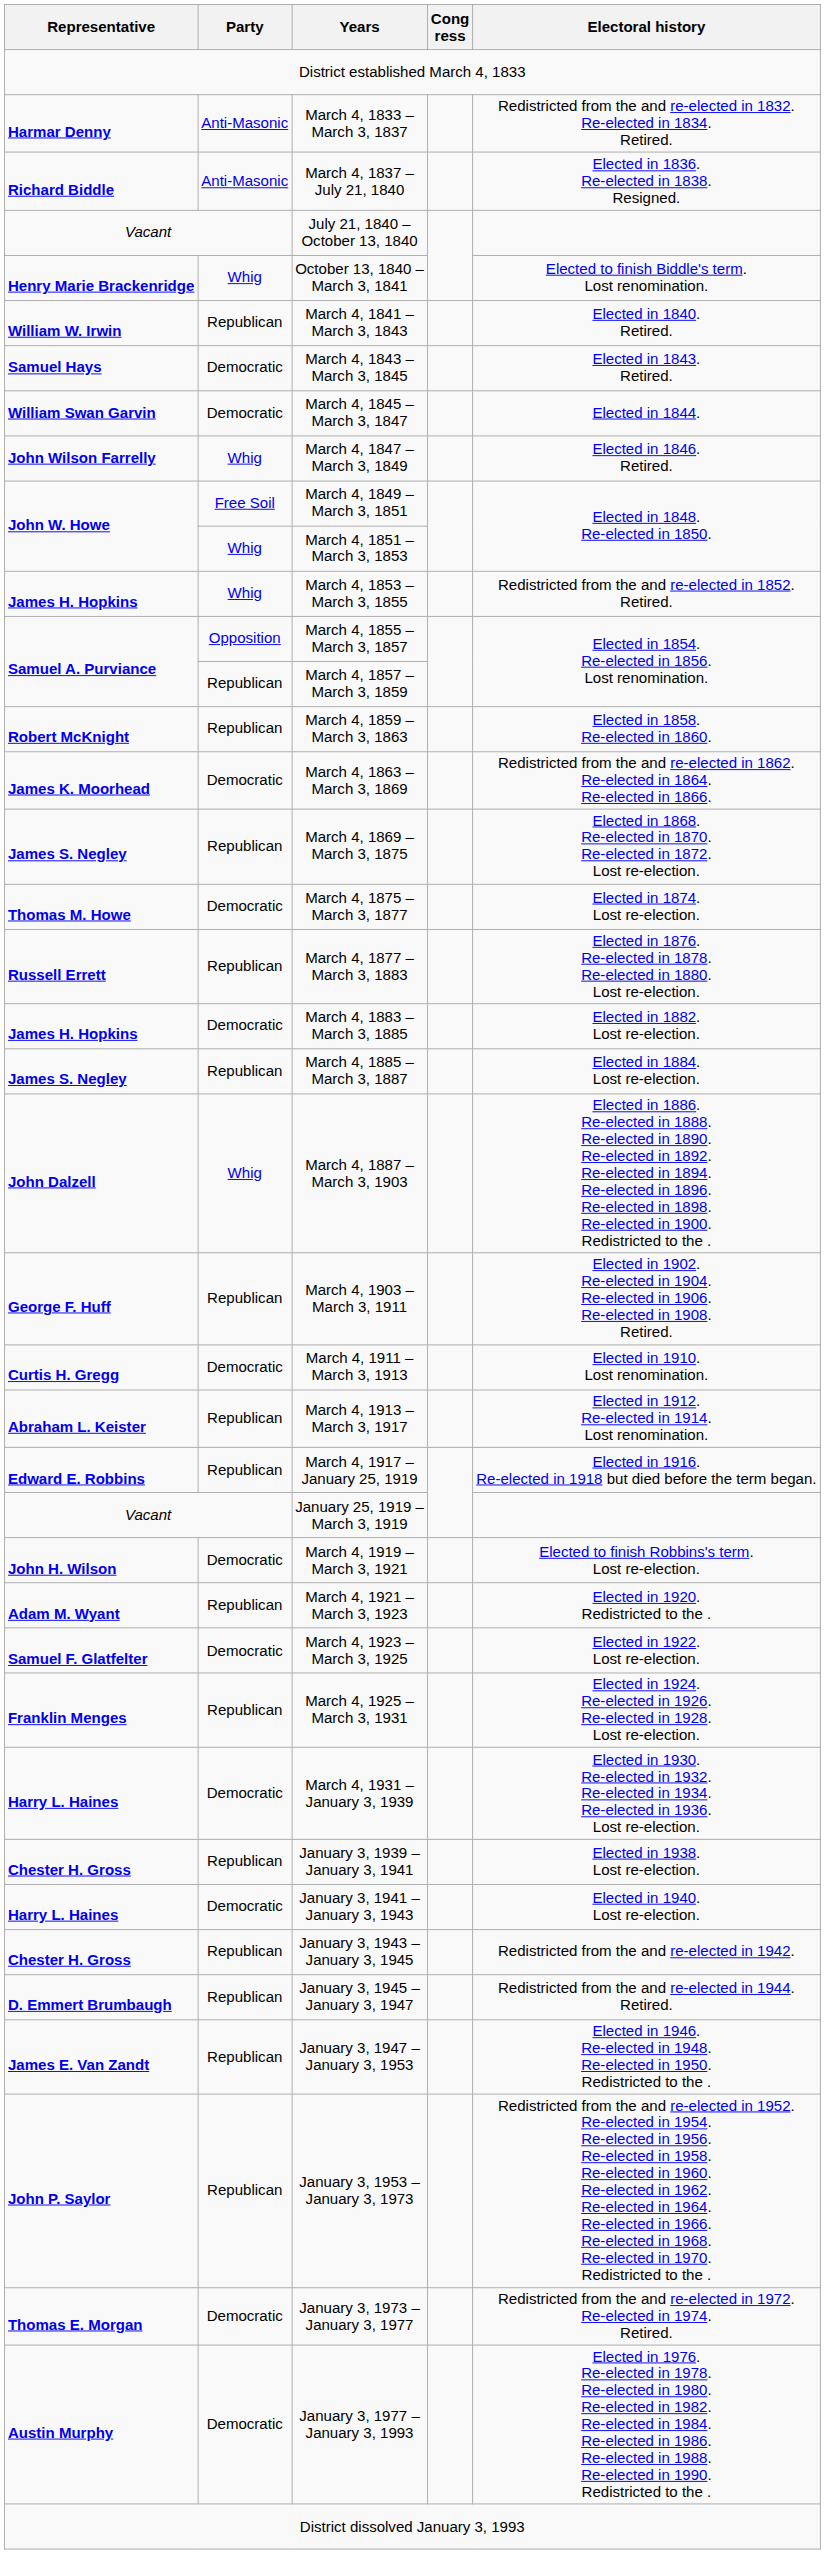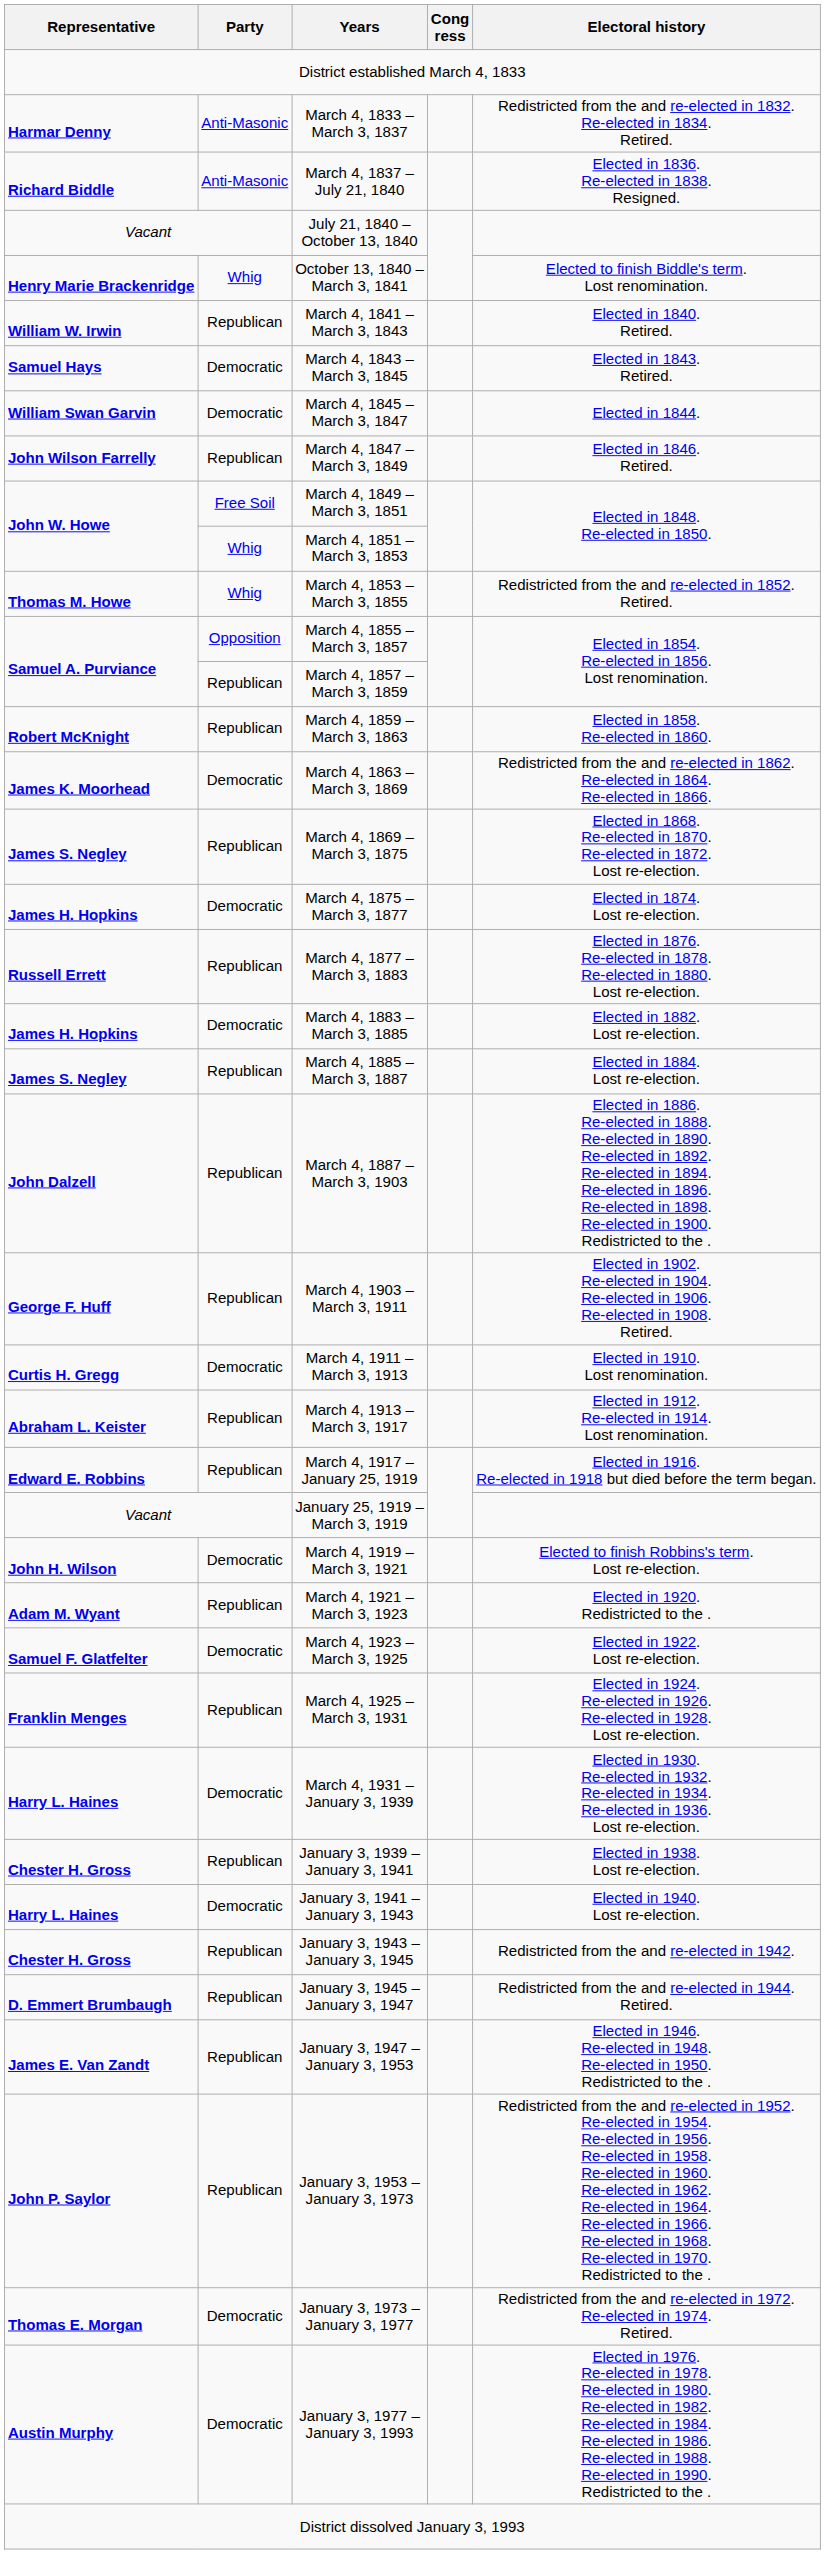 <table class=wikitable style="text-align:center">
 <tr style="height:3em">
 <th>Representative</th>
 <th>Party</th>
 <th>Years</th>
 <th>Cong<br>ress</th>
 <th>Electoral history</th>
 </tr>
 <tr style="height:3em">
 <td colspan=5>District established March 4, 1833</td>
 </tr>
 <tr style="height:3em">
 <td align=left><br><strong><a href='#'>Harmar Denny</a></strong><br></td>
 <td><a href='#'>Anti-Masonic</a></td>
 <td nowrap>March 4, 1833 –<br>March 3, 1837</td>
 <td></td>
 <td>Redistricted from the  and <a href='#'>re-elected in 1832</a>.<br><a href='#'>Re-elected in 1834</a>.<br>Retired.</td>
 </tr>
 <tr style="height:3em">
 <td align=left><br><strong><a href='#'>Richard Biddle</a></strong><br></td>
 <td><a href='#'>Anti-Masonic</a></td>
 <td nowrap>March 4, 1837 –<br>July 21, 1840</td>
 <td></td>
 <td><a href='#'>Elected in 1836</a>.<br><a href='#'>Re-elected in 1838</a>.<br>Resigned.</td>
 </tr>
 <tr style="height:3em">
 <td colspan=2><em>Vacant</em></td>
 <td nowrap>July 21, 1840 –<br>October 13, 1840</td>
 <td rowspan=2></td>
 <td></td>
 </tr>
 <tr style="height:3em">
 <td align=left><br><strong><a href='#'>Henry Marie Brackenridge</a></strong><br></td>
 <td><a href='#'>Whig</a></td>
 <td nowrap>October 13, 1840 –<br>March 3, 1841</td>
 <td><a href='#'>Elected to finish Biddle's term</a>.<br>Lost renomination.</td>
 </tr>
 <tr style="height:3em">
 <td align=left><br><strong><a href='#'>William W. Irwin</a></strong><br></td>
 <td>Republican</td>
 <td nowrap>March 4, 1841 –<br>March 3, 1843</td>
 <td></td>
 <td><a href='#'>Elected in 1840</a>.<br>Retired.</td>
 </tr>
 <tr style="height:3em">
 <td align=left><strong><a href='#'>Samuel Hays</a></strong><br></td>
 <td>Democratic</td>
 <td nowrap>March 4, 1843 –<br>March 3, 1845</td>
 <td></td>
 <td><a href='#'>Elected in 1843</a>.<br>Retired.</td>
 </tr>
 <tr style="height:3em">
 <td align=left><strong><a href='#'>William Swan Garvin</a></strong><br></td>
 <td>Democratic</td>
 <td nowrap>March 4, 1845 –<br>March 3, 1847</td>
 <td></td>
 <td><a href='#'>Elected in 1844</a>.<br></td>
 </tr>
 <tr style="height:3em">
 <td align=left><strong><a href='#'>John Wilson Farrelly</a></strong><br></td>
-<td><a href='#'>Whig</a></td>
+<td>Republican</td>
 <td nowrap>March 4, 1847 –<br>March 3, 1849</td>
 <td></td>
 <td><a href='#'>Elected in 1846</a>.<br>Retired.</td>
 </tr>
 <tr style="height:3em">
 <td rowspan=2 align=left><strong><a href='#'>John W. Howe</a></strong><br></td>
 <td><a href='#'>Free Soil</a></td>
 <td nowrap>March 4, 1849 –<br>March 3, 1851</td>
 <td rowspan=2></td>
 <td rowspan=2><a href='#'>Elected in 1848</a>.<br><a href='#'>Re-elected in 1850</a>.<br></td>
 </tr>
 <tr style="height:3em">
 <td><a href='#'>Whig</a></td>
 <td nowrap>March 4, 1851 –<br>March 3, 1853</td>
 </tr>
 <tr style="height:3em">
-<td align=left><br><strong><a href='#'>James H. Hopkins</a></strong><br></td>
+<td align=left><br><strong><a href='#'>Thomas M. Howe</a></strong><br></td>
 <td><a href='#'>Whig</a></td>
 <td nowrap>March 4, 1853 –<br>March 3, 1855</td>
 <td></td>
 <td>Redistricted from the  and <a href='#'>re-elected in 1852</a>.<br> Retired.</td>
 </tr>
 <tr style="height:3em">
 <td rowspan=2 align=left><br><strong><a href='#'>Samuel A. Purviance</a></strong><br></td>
 <td><a href='#'>Opposition</a></td>
 <td nowrap>March 4, 1855 –<br>March 3, 1857</td>
 <td rowspan=2></td>
 <td rowspan=2><a href='#'>Elected in 1854</a>.<br><a href='#'>Re-elected in 1856</a>.<br>Lost renomination.</td>
 </tr>
 <tr style="height:3em">
 <td>Republican</td>
 <td nowrap>March 4, 1857 –<br>March 3, 1859</td>
 </tr>
 <tr style="height:3em">
 <td align=left><br><strong><a href='#'>Robert McKnight</a></strong><br></td>
 <td>Republican</td>
 <td nowrap>March 4, 1859 –<br>March 3, 1863</td>
 <td></td>
 <td><a href='#'>Elected in 1858</a>.<br><a href='#'>Re-elected in 1860</a>.<br></td>
 </tr>
 <tr style="height:3em">
 <td align=left><br><strong><a href='#'>James K. Moorhead</a></strong><br></td>
 <td>Democratic</td>
 <td nowrap>March 4, 1863 –<br>March 3, 1869</td>
 <td></td>
 <td>Redistricted from the  and <a href='#'>re-elected in 1862</a>.<br><a href='#'>Re-elected in 1864</a>.<br><a href='#'>Re-elected in 1866</a>.<br></td>
 </tr>
 <tr style="height:3em">
 <td align=left><br><strong><a href='#'>James S. Negley</a></strong><br></td>
 <td>Republican</td>
 <td nowrap>March 4, 1869 –<br>March 3, 1875</td>
 <td></td>
 <td><a href='#'>Elected in 1868</a>.<br><a href='#'>Re-elected in 1870</a>.<br><a href='#'>Re-elected in 1872</a>.<br>Lost re-election.</td>
 </tr>
 <tr style="height:3em">
-<td align=left><br><strong><a href='#'>Thomas M. Howe</a></strong><br></td>
+<td align=left><br><strong><a href='#'>James H. Hopkins</a></strong><br></td>
 <td>Democratic</td>
 <td nowrap>March 4, 1875 –<br>March 3, 1877</td>
 <td></td>
 <td><a href='#'>Elected in 1874</a>.<br>Lost re-election.</td>
 </tr>
 <tr style="height:3em">
 <td align=left><br><strong><a href='#'>Russell Errett</a></strong><br></td>
 <td>Republican</td>
 <td nowrap>March 4, 1877 –<br>March 3, 1883</td>
 <td></td>
 <td><a href='#'>Elected in 1876</a>.<br><a href='#'>Re-elected in 1878</a>.<br><a href='#'>Re-elected in 1880</a>.<br>Lost re-election.</td>
 </tr>
 <tr style="height:3em">
 <td align=left><br><strong><a href='#'>James H. Hopkins</a></strong><br></td>
 <td>Democratic</td>
 <td nowrap>March 4, 1883 –<br>March 3, 1885</td>
 <td></td>
 <td><a href='#'>Elected in 1882</a>.<br>Lost re-election.</td>
 </tr>
 <tr style="height:3em">
 <td align=left><br><strong><a href='#'>James S. Negley</a></strong><br></td>
 <td>Republican</td>
 <td nowrap>March 4, 1885 –<br>March 3, 1887</td>
 <td></td>
 <td><a href='#'>Elected in 1884</a>.<br>Lost re-election.</td>
 </tr>
 <tr style="height:3em">
 <td align=left><br><strong><a href='#'>John Dalzell</a></strong><br></td>
-<td><a href='#'>Whig</a></td>
+<td>Republican</td>
 <td nowrap>March 4, 1887 –<br>March 3, 1903</td>
 <td></td>
 <td><a href='#'>Elected in 1886</a>.<br><a href='#'>Re-elected in 1888</a>.<br><a href='#'>Re-elected in 1890</a>.<br><a href='#'>Re-elected in 1892</a>.<br><a href='#'>Re-elected in 1894</a>.<br><a href='#'>Re-elected in 1896</a>.<br><a href='#'>Re-elected in 1898</a>.<br><a href='#'>Re-elected in 1900</a>.<br>Redistricted to the .</td>
 </tr>
 <tr style="height:3em">
 <td align=left><br><strong><a href='#'>George F. Huff</a></strong><br></td>
 <td>Republican</td>
 <td nowrap>March 4, 1903 –<br>March 3, 1911</td>
 <td></td>
 <td><a href='#'>Elected in 1902</a>.<br><a href='#'>Re-elected in 1904</a>.<br><a href='#'>Re-elected in 1906</a>.<br><a href='#'>Re-elected in 1908</a>.<br>Retired.</td>
 </tr>
 <tr style="height:3em">
 <td align=left><br><strong><a href='#'>Curtis H. Gregg</a></strong><br></td>
 <td>Democratic</td>
 <td nowrap>March 4, 1911 –<br>March 3, 1913</td>
 <td></td>
 <td><a href='#'>Elected in 1910</a>.<br>Lost renomination.</td>
 </tr>
 <tr style="height:3em">
 <td align=left><br><strong><a href='#'>Abraham L. Keister</a></strong><br></td>
 <td>Republican</td>
 <td nowrap>March 4, 1913 –<br>March 3, 1917</td>
 <td></td>
 <td><a href='#'>Elected in 1912</a>.<br><a href='#'>Re-elected in 1914</a>.<br>Lost renomination.</td>
 </tr>
 <tr style="height:3em">
 <td align=left><br><strong><a href='#'>Edward E. Robbins</a></strong><br></td>
 <td>Republican</td>
 <td nowrap>March 4, 1917 –<br>January 25, 1919</td>
 <td rowspan=2></td>
 <td><a href='#'>Elected in 1916</a>.<br><a href='#'>Re-elected in 1918</a> but died before the term began.</td>
 </tr>
 <tr style="height:3em">
 <td colspan=2><em>Vacant</em></td>
 <td nowrap>January 25, 1919 –<br>March 3, 1919</td>
 <td></td>
 </tr>
 <tr style="height:3em">
 <td align=left><br><strong><a href='#'>John H. Wilson</a></strong><br></td>
 <td>Democratic</td>
 <td nowrap>March 4, 1919 –<br>March 3, 1921</td>
 <td></td>
 <td><a href='#'>Elected to finish Robbins's term</a>.<br>Lost re-election.</td>
 </tr>
 <tr style="height:3em">
 <td align=left><br><strong><a href='#'>Adam M. Wyant</a></strong><br></td>
 <td>Republican</td>
 <td nowrap>March 4, 1921 –<br>March 3, 1923</td>
 <td></td>
 <td><a href='#'>Elected in 1920</a>.<br>Redistricted to the .</td>
 </tr>
 <tr style="height:3em">
 <td align=left><br><strong><a href='#'>Samuel F. Glatfelter</a></strong><br></td>
 <td>Democratic</td>
 <td nowrap>March 4, 1923 –<br>March 3, 1925</td>
 <td></td>
 <td><a href='#'>Elected in 1922</a>.<br>Lost re-election.</td>
 </tr>
 <tr style="height:3em">
 <td align=left><br><strong><a href='#'>Franklin Menges</a></strong><br></td>
 <td>Republican</td>
 <td nowrap>March 4, 1925 –<br>March 3, 1931</td>
 <td></td>
 <td><a href='#'>Elected in 1924</a>.<br><a href='#'>Re-elected in 1926</a>.<br><a href='#'>Re-elected in 1928</a>.<br>Lost re-election.</td>
 </tr>
 <tr style="height:3em">
 <td align=left><br><strong><a href='#'>Harry L. Haines</a></strong><br></td>
 <td>Democratic</td>
 <td nowrap>March 4, 1931 –<br>January 3, 1939</td>
 <td></td>
 <td><a href='#'>Elected in 1930</a>.<br><a href='#'>Re-elected in 1932</a>.<br><a href='#'>Re-elected in 1934</a>.<br><a href='#'>Re-elected in 1936</a>.<br>Lost re-election.</td>
 </tr>
 <tr style="height:3em">
 <td align=left><br><strong><a href='#'>Chester H. Gross</a></strong><br></td>
 <td>Republican</td>
 <td nowrap>January 3, 1939 –<br>January 3, 1941</td>
 <td></td>
 <td><a href='#'>Elected in 1938</a>.<br>Lost re-election.</td>
 </tr>
 <tr style="height:3em">
 <td align=left><br><strong><a href='#'>Harry L. Haines</a></strong><br></td>
 <td>Democratic</td>
 <td nowrap>January 3, 1941 –<br>January 3, 1943</td>
 <td></td>
 <td><a href='#'>Elected in 1940</a>.<br>Lost re-election.</td>
 </tr>
 <tr style="height:3em">
 <td align=left><br><strong><a href='#'>Chester H. Gross</a></strong><br></td>
 <td>Republican</td>
 <td nowrap>January 3, 1943 –<br>January 3, 1945</td>
 <td></td>
 <td>Redistricted from the  and <a href='#'>re-elected in 1942</a>.<br></td>
 </tr>
 <tr style="height:3em">
 <td align=left><br><strong><a href='#'>D. Emmert Brumbaugh</a></strong><br></td>
 <td>Republican</td>
 <td nowrap>January 3, 1945 –<br>January 3, 1947</td>
 <td></td>
 <td>Redistricted from the  and <a href='#'>re-elected in 1944</a>.<br>Retired.</td>
 </tr>
 <tr style="height:3em">
 <td align=left><br><strong><a href='#'>James E. Van Zandt</a></strong><br></td>
 <td>Republican</td>
 <td nowrap>January 3, 1947 –<br>January 3, 1953</td>
 <td></td>
 <td><a href='#'>Elected in 1946</a>.<br><a href='#'>Re-elected in 1948</a>.<br><a href='#'>Re-elected in 1950</a>.<br>Redistricted to the .</td>
 </tr>
 <tr style="height:3em">
 <td align=left><br><strong><a href='#'>John P. Saylor</a></strong><br></td>
 <td>Republican</td>
 <td nowrap>January 3, 1953 –<br>January 3, 1973</td>
 <td></td>
 <td>Redistricted from the  and <a href='#'>re-elected in 1952</a>.<br><a href='#'>Re-elected in 1954</a>.<br><a href='#'>Re-elected in 1956</a>.<br><a href='#'>Re-elected in 1958</a>.<br><a href='#'>Re-elected in 1960</a>.<br><a href='#'>Re-elected in 1962</a>.<br><a href='#'>Re-elected in 1964</a>.<br><a href='#'>Re-elected in 1966</a>.<br><a href='#'>Re-elected in 1968</a>.<br><a href='#'>Re-elected in 1970</a>.<br>Redistricted to the .</td>
 </tr>
 <tr style="height:3em">
 <td align=left><br><strong><a href='#'>Thomas E. Morgan</a></strong><br></td>
 <td>Democratic</td>
 <td nowrap>January 3, 1973 –<br>January 3, 1977</td>
 <td></td>
 <td>Redistricted from the  and <a href='#'>re-elected in 1972</a>.<br><a href='#'>Re-elected in 1974</a>.<br>Retired.</td>
 </tr>
 <tr style="height:3em">
 <td align=left><br><strong><a href='#'>Austin Murphy</a></strong><br></td>
 <td>Democratic</td>
 <td nowrap>January 3, 1977 –<br>January 3, 1993</td>
 <td></td>
 <td><a href='#'>Elected in 1976</a>.<br><a href='#'>Re-elected in 1978</a>.<br><a href='#'>Re-elected in 1980</a>.<br><a href='#'>Re-elected in 1982</a>.<br><a href='#'>Re-elected in 1984</a>.<br><a href='#'>Re-elected in 1986</a>.<br><a href='#'>Re-elected in 1988</a>.<br><a href='#'>Re-elected in 1990</a>.<br>Redistricted to the .</td>
 </tr>
 <tr style="height:3em">
 <td colspan=5>District dissolved January 3, 1993</td>
 </tr>
 </table>
